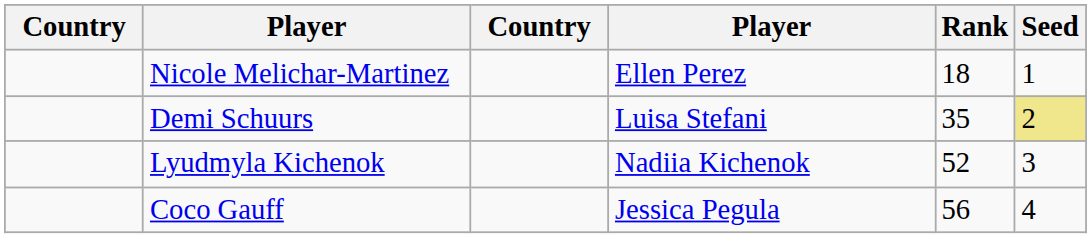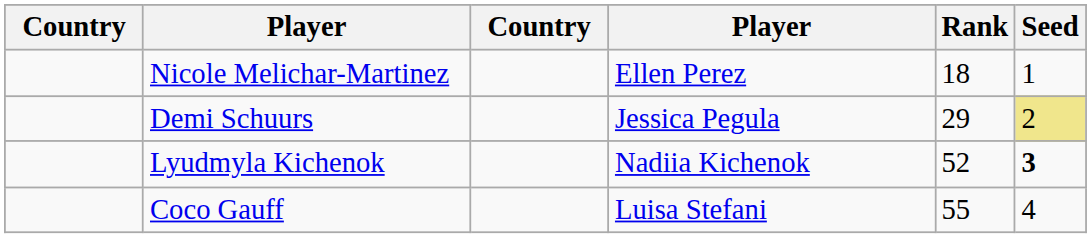 <table class="wikitable">
 <tr>
 <th width="70">Country</th>
 <th width="175">Player</th>
 <th width="70">Country</th>
 <th width="175">Player</th>
 <th>Rank</th>
 <th>Seed</th>
 </tr>
 <tr>
 <td></td>
 <td><a href='#'>Nicole Melichar-Martinez</a></td>
 <td></td>
 <td><a href='#'>Ellen Perez</a></td>
 <td>18</td>
 <td>1</td>
 </tr>
 <tr>
 <td></td>
 <td><a href='#'>Demi Schuurs</a></td>
 <td></td>
-<td><a href='#'>Luisa Stefani</a></td>
-<td>35</td>
+<td><a href='#'>Jessica Pegula</a></td>
+<td>29</td>
 <td style="background: khaki;">2</td>
 </tr>
 <tr>
 <td></td>
 <td><a href='#'>Lyudmyla Kichenok</a></td>
 <td></td>
 <td><a href='#'>Nadiia Kichenok</a></td>
 <td>52</td>
-<td>3</td>
+<td><strong>3</strong></td>
 </tr>
 <tr>
 <td></td>
 <td><a href='#'>Coco Gauff</a></td>
 <td></td>
-<td><a href='#'>Jessica Pegula</a></td>
-<td>56</td>
+<td><a href='#'>Luisa Stefani</a></td>
+<td>55</td>
 <td>4</td>
 </tr>
 </table>
